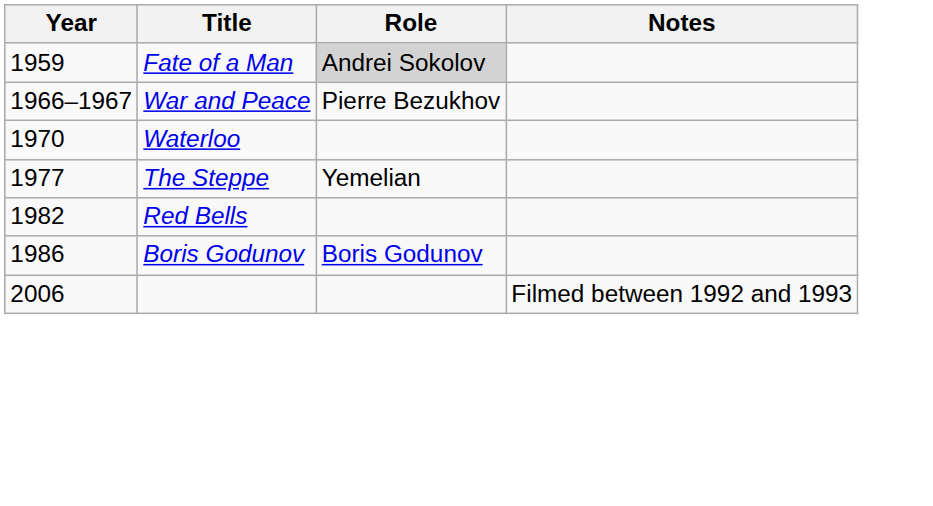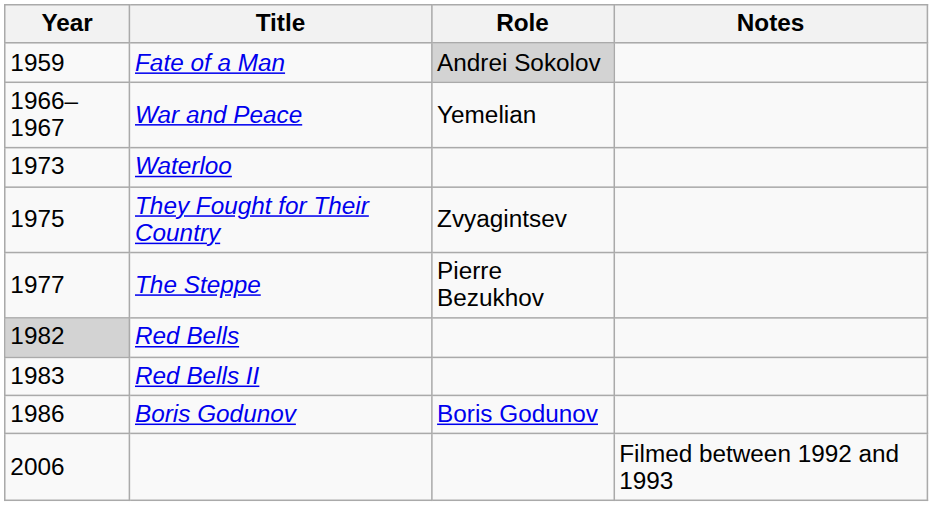 <table class="wikitable sortable">
 <tr>
 <th>Year</th>
 <th>Title</th>
 <th>Role</th>
 <th class="unsortable">Notes</th>
 </tr>
 <tr>
 <td>1959</td>
 <td><em><a href='#'>Fate of a Man</a></em></td>
 <td style="background: lightgrey;">Andrei Sokolov</td>
 <td></td>
 </tr>
 <tr>
 <td>1966–1967</td>
 <td><em><a href='#'>War and Peace</a></em></td>
-<td>Pierre Bezukhov</td>
+<td>Yemelian</td>
 <td></td>
 </tr>
 <tr>
-<td>1970</td>
+<td>1973</td>
 <td><em><a href='#'>Waterloo</a></em></td>
 <td></td>
 <td></td>
 </tr>
 <tr>
-<td>1977</td>
-<td><em><a href='#'>The Steppe</a></em></td>
-<td>Yemelian</td>
+<td>1975</td>
+<td><em><a href='#'>They Fought for Their Country</a></em></td>
+<td>Zvyagintsev</td>
 <td></td>
 </tr>
 <tr>
-<td>1982</td>
+<td>1977</td>
+<td><em><a href='#'>The Steppe</a></em></td>
+<td>Pierre Bezukhov</td>
+<td></td>
+</tr>
+<tr>
+<td style="background: lightgrey;">1982</td>
 <td><em><a href='#'>Red Bells</a></em></td>
+<td></td>
+<td></td>
+</tr>
+<tr>
+<td>1983</td>
+<td><em><a href='#'>Red Bells II</a></em></td>
 <td></td>
 <td></td>
 </tr>
 <tr>
 <td>1986</td>
 <td><em><a href='#'>Boris Godunov</a></em></td>
 <td><a href='#'>Boris Godunov</a></td>
 <td></td>
 </tr>
 <tr>
 <td>2006</td>
 <td><em></em></td>
 <td></td>
 <td>Filmed between 1992 and 1993</td>
 </tr>
 </table>
